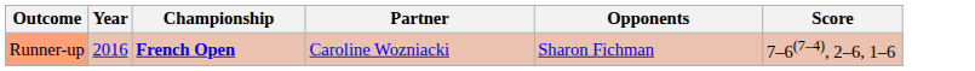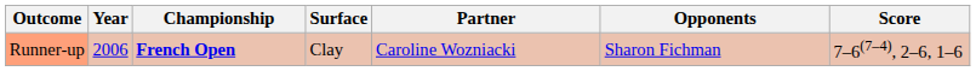 <table class="sortable wikitable">
 <tr>
 <th>Outcome</th>
 <th>Year</th>
 <th width=150>Championship</th>
+<th>Surface</th>
 <th width=200>Partner</th>
 <th width=200>Opponents</th>
 <th width=120>Score</th>
 </tr>
 <tr style="background:#ebc2af;">
 <td style="background:#ffa07a;">Runner-up</td>
-<td><a href='#'>2016</a></td>
+<td><a href='#'>2006</a></td>
 <td><strong><a href='#'>French Open</a></strong></td>
+<td>Clay</td>
 <td> <a href='#'>Caroline Wozniacki</a></td>
 <td> <a href='#'>Sharon Fichman</a><br> </td>
 <td>7–6<sup>(7–4)</sup>, 2–6, 1–6</td>
 </tr>
 </table>
